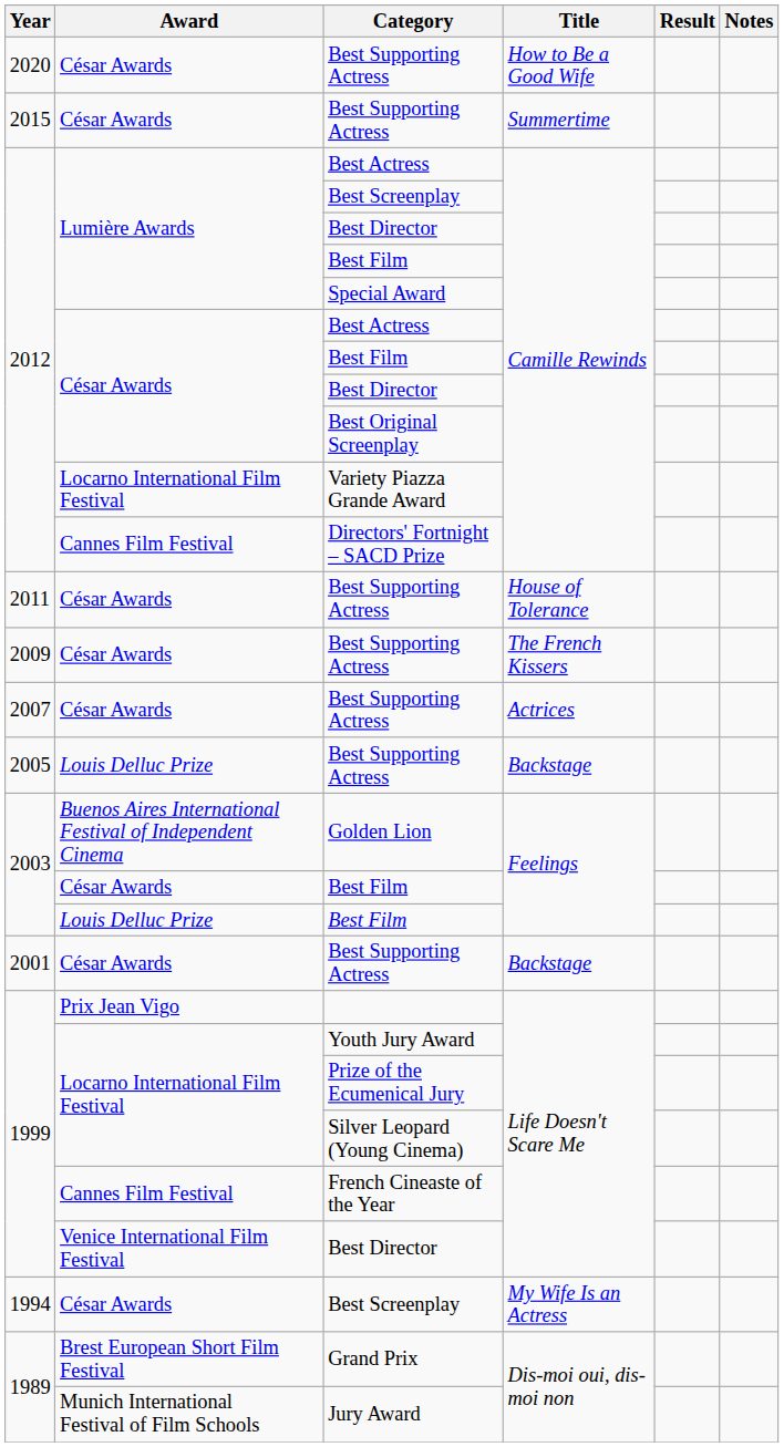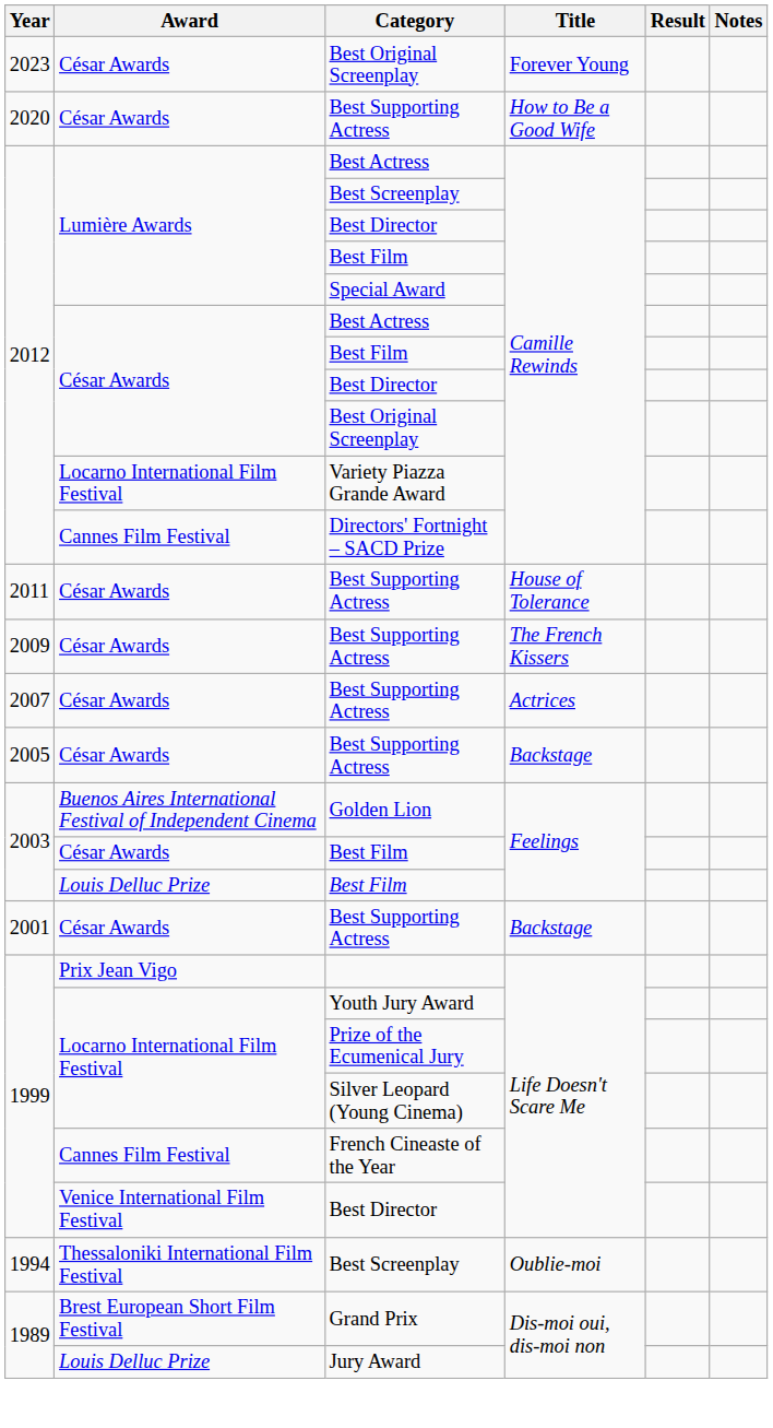 <table class="wikitable">
 <tr>
 <th>Year</th>
 <th>Award</th>
 <th>Category</th>
 <th>Title</th>
 <th>Result</th>
 <th>Notes</th>
 </tr>
 <tr>
+<td>2023</td>
+<td><a href='#'>César Awards</a></td>
+<td><a href='#'>Best Original Screenplay</a></td>
+<td><a href='#'>Forever Young</a></td>
+<td></td>
+<td></td>
+</tr>
+<tr>
 <td>2020</td>
 <td><a href='#'>César Awards</a></td>
 <td><a href='#'>Best Supporting Actress</a></td>
 <td><em><a href='#'>How to Be a Good Wife</a></em></td>
-<td></td>
-<td></td>
-</tr>
-<tr>
-<td>2015</td>
-<td><a href='#'>César Awards</a></td>
-<td><a href='#'>Best Supporting Actress</a></td>
-<td><em><a href='#'>Summertime</a></em></td>
 <td></td>
 <td></td>
 </tr>
 <tr>
 <td rowspan="11">2012</td>
 <td rowspan="5"><a href='#'>Lumière Awards</a></td>
 <td><a href='#'>Best Actress</a></td>
 <td rowspan="11"><em><a href='#'>Camille Rewinds</a></em></td>
 <td></td>
 <td></td>
 </tr>
 <tr>
 <td><a href='#'>Best Screenplay</a></td>
 <td></td>
 <td></td>
 </tr>
 <tr>
 <td><a href='#'>Best Director</a></td>
 <td></td>
 <td></td>
 </tr>
 <tr>
 <td><a href='#'>Best Film</a></td>
 <td></td>
 <td></td>
 </tr>
 <tr>
 <td><a href='#'>Special Award</a></td>
 <td></td>
 <td></td>
 </tr>
 <tr>
 <td rowspan="4"><a href='#'>César Awards</a></td>
 <td><a href='#'>Best Actress</a></td>
 <td></td>
 <td></td>
 </tr>
 <tr>
 <td><a href='#'>Best Film</a></td>
 <td></td>
 <td></td>
 </tr>
 <tr>
 <td><a href='#'>Best Director</a></td>
 <td></td>
 <td></td>
 </tr>
 <tr>
 <td><a href='#'>Best Original Screenplay</a></td>
 <td></td>
 <td></td>
 </tr>
 <tr>
 <td><a href='#'>Locarno International Film Festival</a></td>
 <td>Variety Piazza Grande Award</td>
 <td></td>
 <td></td>
 </tr>
 <tr>
 <td><a href='#'>Cannes Film Festival</a></td>
 <td><a href='#'>Directors' Fortnight – SACD Prize</a></td>
 <td></td>
 <td></td>
 </tr>
 <tr>
 <td>2011</td>
 <td><a href='#'>César Awards</a></td>
 <td><a href='#'>Best Supporting Actress</a></td>
 <td><em><a href='#'>House of Tolerance</a></em></td>
 <td></td>
 <td></td>
 </tr>
 <tr>
 <td>2009</td>
 <td><a href='#'>César Awards</a></td>
 <td><a href='#'>Best Supporting Actress</a></td>
 <td><em><a href='#'>The French Kissers</a></em></td>
 <td></td>
 <td></td>
 </tr>
 <tr>
 <td>2007</td>
 <td><a href='#'>César Awards</a></td>
 <td><a href='#'>Best Supporting Actress</a></td>
 <td><em><a href='#'>Actrices</a></em></td>
 <td></td>
 <td></td>
 </tr>
 <tr>
 <td>2005</td>
-<td><em><a href='#'>Louis Delluc Prize</a></em></td>
+<td><a href='#'>César Awards</a></td>
 <td><a href='#'>Best Supporting Actress</a></td>
 <td><em><a href='#'>Backstage</a></em></td>
 <td></td>
 <td></td>
 </tr>
 <tr>
 <td rowspan="3">2003</td>
 <td><em><a href='#'>Buenos Aires International Festival of Independent Cinema</a></em></td>
 <td><a href='#'>Golden Lion</a></td>
 <td rowspan="3"><em><a href='#'>Feelings</a></em></td>
 <td></td>
 <td></td>
 </tr>
 <tr>
 <td><a href='#'>César Awards</a></td>
 <td><a href='#'>Best Film</a></td>
 <td></td>
 <td></td>
 </tr>
 <tr>
 <td><em><a href='#'>Louis Delluc Prize</a></em></td>
 <td><em><a href='#'>Best Film</a></em></td>
 <td></td>
 <td></td>
 </tr>
 <tr>
 <td>2001</td>
 <td><a href='#'>César Awards</a></td>
 <td><a href='#'>Best Supporting Actress</a></td>
 <td><em><a href='#'>Backstage</a></em></td>
 <td></td>
 <td></td>
 </tr>
 <tr>
 <td rowspan="6">1999</td>
 <td><a href='#'>Prix Jean Vigo</a></td>
 <td></td>
 <td rowspan="6"><em>Life Doesn't Scare Me</em></td>
 <td></td>
 <td></td>
 </tr>
 <tr>
 <td rowspan="3"><a href='#'>Locarno International Film Festival</a></td>
 <td>Youth Jury Award</td>
 <td></td>
 <td></td>
 </tr>
 <tr>
 <td><a href='#'>Prize of the Ecumenical Jury</a></td>
 <td></td>
 <td></td>
 </tr>
 <tr>
 <td>Silver Leopard (Young Cinema)</td>
 <td></td>
 <td></td>
 </tr>
 <tr>
 <td><a href='#'>Cannes Film Festival</a></td>
 <td>French Cineaste of the Year</td>
 <td></td>
 <td></td>
 </tr>
 <tr>
 <td><a href='#'>Venice International Film Festival</a></td>
 <td>Best Director</td>
 <td></td>
 <td></td>
 </tr>
 <tr>
 <td>1994</td>
-<td><a href='#'>César Awards</a></td>
+<td><a href='#'>Thessaloniki International Film Festival</a></td>
 <td>Best Screenplay</td>
-<td><em><a href='#'>My Wife Is an Actress</a></em></td>
+<td><em>Oublie-moi</em></td>
 <td></td>
 <td></td>
 </tr>
 <tr>
 <td rowspan="2">1989</td>
 <td><a href='#'>Brest European Short Film Festival</a></td>
 <td>Grand Prix</td>
 <td rowspan="2"><em>Dis-moi oui, dis-moi non</em></td>
 <td></td>
 <td></td>
 </tr>
 <tr>
-<td>Munich International<br>Festival of Film Schools</td>
+<td><em><a href='#'>Louis Delluc Prize</a></em></td>
 <td>Jury Award</td>
 <td></td>
 <td></td>
 </tr>
 </table>
